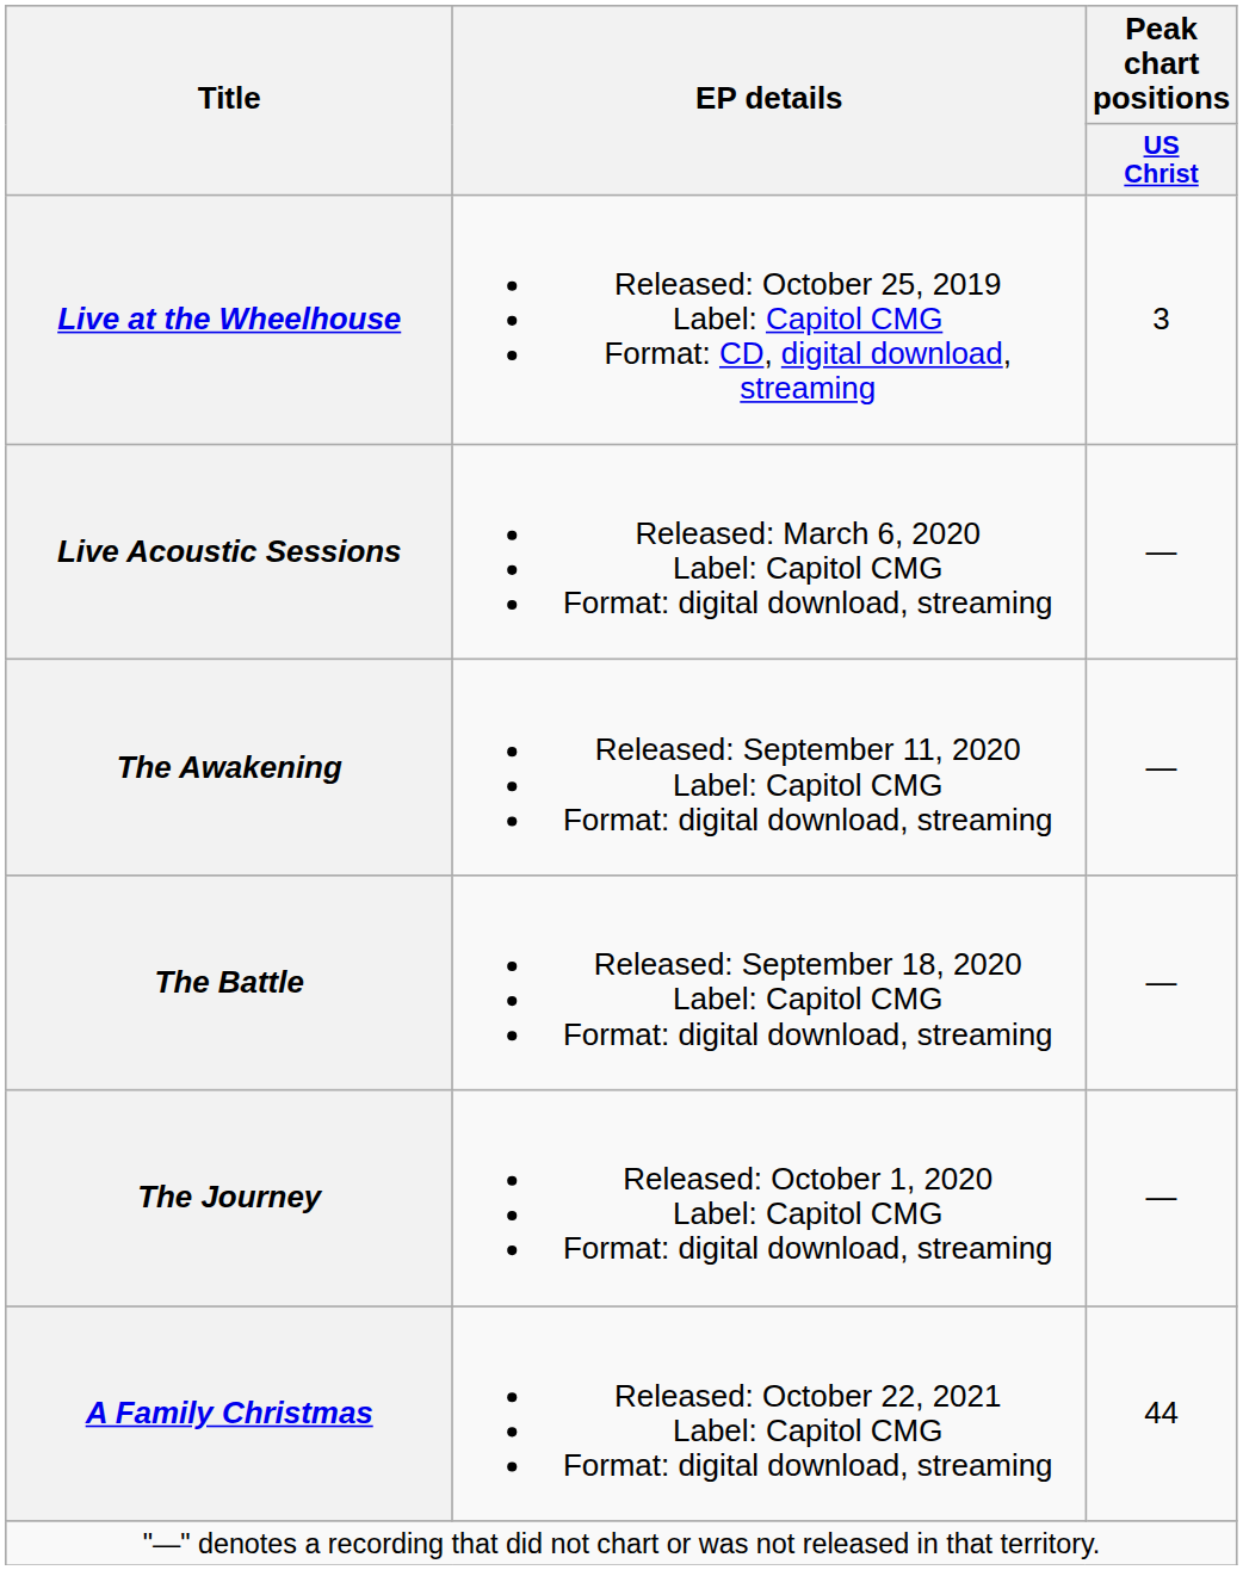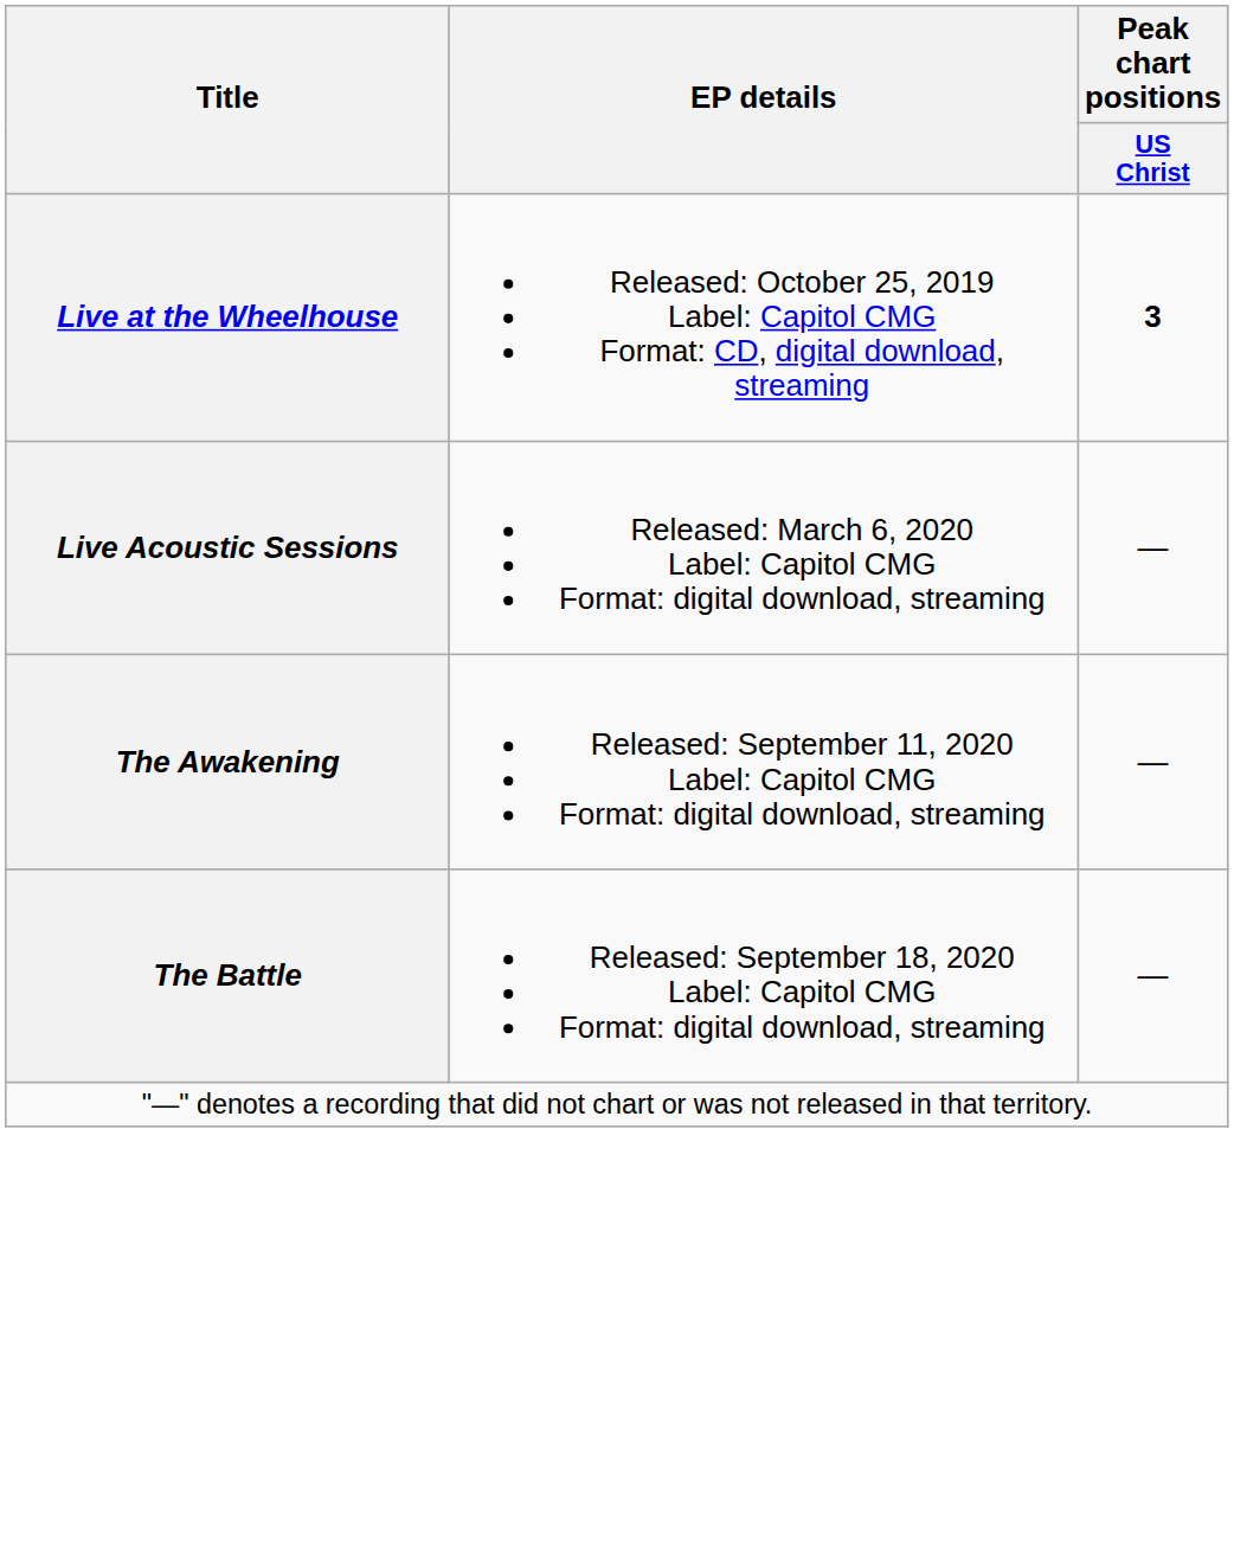 <table class="wikitable plainrowheaders" style="text-align:center;">
 <tr>
 <th scope="col" rowspan="2" style="width:14em;">Title</th>
 <th scope="col" rowspan="2" style="width:20em;">EP details</th>
 <th scope="col" colspan="1">Peak chart positions</th>
 </tr>
 <tr style="font-size:smaller;">
 <th width="45"><a href='#'>US<br>Christ</a><br></th>
 </tr>
 <tr>
 <th scope="row"><em><a href='#'>Live at the Wheelhouse</a></em></th>
 <td><br><ul><li>Released: October 25, 2019</li><li>Label: <a href='#'>Capitol CMG</a></li><li>Format: <a href='#'>CD</a>, <a href='#'>digital download</a>, <a href='#'>streaming</a></li></ul></td>
-<td>3</td>
+<td><strong>3</strong></td>
 </tr>
 <tr>
 <th scope="row"><em>Live Acoustic Sessions</em></th>
 <td><br><ul><li>Released: March 6, 2020</li><li>Label: Capitol CMG</li><li>Format: digital download, streaming</li></ul></td>
 <td>—</td>
 </tr>
 <tr>
 <th scope="row"><em>The Awakening</em></th>
 <td><br><ul><li>Released: September 11, 2020</li><li>Label: Capitol CMG</li><li>Format: digital download, streaming</li></ul></td>
 <td>—</td>
 </tr>
 <tr>
 <th scope="row"><em>The Battle</em></th>
 <td><br><ul><li>Released: September 18, 2020</li><li>Label: Capitol CMG</li><li>Format: digital download, streaming</li></ul></td>
 <td>—</td>
 </tr>
 <tr>
-<th scope="row"><em>The Journey</em></th>
-<td><br><ul><li>Released: October 1, 2020</li><li>Label: Capitol CMG</li><li>Format: digital download, streaming</li></ul></td>
-<td>—</td>
-</tr>
-<tr>
-<th scope="row"><em><a href='#'>A Family Christmas</a></em></th>
-<td><br><ul><li>Released: October 22, 2021</li><li>Label: Capitol CMG</li><li>Format: digital download, streaming</li></ul></td>
-<td>44</td>
-</tr>
-<tr>
 <td colspan="3" style="font-size:90%">"—" denotes a recording that did not chart or was not released in that territory.</td>
 </tr>
 </table>
